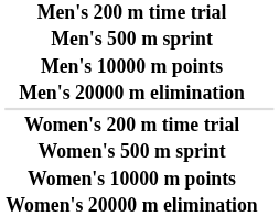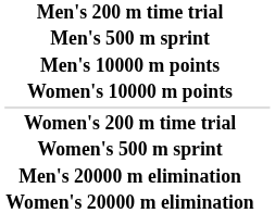 <table>
 <tr>
 <th scope="row">Men's 200 m time trial</th>
 <td></td>
 <td></td>
 <td></td>
 </tr>
 <tr>
 <th scope="row">Men's 500 m sprint</th>
 <td></td>
 <td></td>
 <td></td>
 </tr>
 <tr>
 <th scope="row">Men's 10000 m points</th>
 <td></td>
 <td></td>
 <td></td>
 </tr>
 <tr>
-<th scope="row">Men's 20000 m elimination</th>
+<th scope="row">Women's 10000 m points</th>
 <td></td>
 <td></td>
 <td></td>
 </tr>
 <tr bgcolor=#DDDDDD>
 <td colspan=4></td>
 </tr>
 <tr>
 <th scope="row">Women's 200 m time trial</th>
 <td></td>
 <td></td>
 <td></td>
 </tr>
 <tr>
 <th scope="row">Women's 500 m sprint</th>
 <td></td>
 <td></td>
 <td></td>
 </tr>
 <tr>
-<th scope="row">Women's 10000 m points</th>
+<th scope="row">Men's 20000 m elimination</th>
 <td></td>
 <td></td>
 <td></td>
 </tr>
 <tr>
 <th scope="row">Women's 20000 m elimination</th>
 <td></td>
 <td></td>
 <td></td>
 </tr>
 </table>
